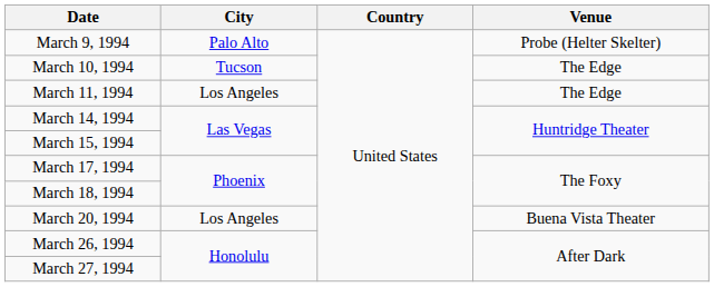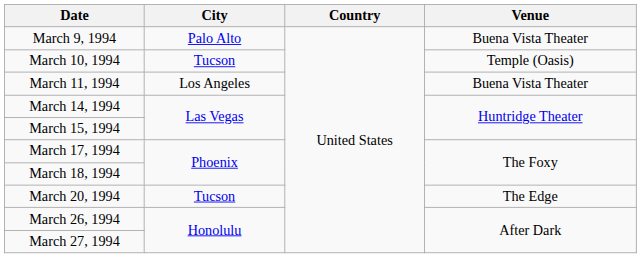 <table class="wikitable" style="text-align:center;">
 <tr>
 <th width="150">Date</th>
 <th width="150">City</th>
 <th width="150">Country</th>
 <th width="230">Venue</th>
 </tr>
 <tr>
 <td>March 9, 1994</td>
 <td><a href='#'>Palo Alto</a></td>
 <td rowspan="10">United States</td>
-<td>Probe (Helter Skelter)</td>
+<td>Buena Vista Theater</td>
 </tr>
 <tr>
 <td>March 10, 1994</td>
 <td><a href='#'>Tucson</a></td>
-<td>The Edge</td>
+<td>Temple (Oasis)</td>
 </tr>
 <tr>
 <td>March 11, 1994</td>
 <td>Los Angeles</td>
-<td>The Edge</td>
+<td>Buena Vista Theater</td>
 </tr>
 <tr>
 <td>March 14, 1994</td>
 <td rowspan="2"><a href='#'>Las Vegas</a></td>
 <td rowspan="2"><a href='#'>Huntridge Theater</a></td>
 </tr>
 <tr>
 <td>March 15, 1994</td>
 </tr>
 <tr>
 <td>March 17, 1994</td>
 <td rowspan="2"><a href='#'>Phoenix</a></td>
 <td rowspan="2">The Foxy</td>
 </tr>
 <tr>
 <td>March 18, 1994</td>
 </tr>
 <tr>
 <td>March 20, 1994</td>
-<td>Los Angeles</td>
-<td>Buena Vista Theater</td>
+<td><a href='#'>Tucson</a></td>
+<td>The Edge</td>
 </tr>
 <tr>
 <td>March 26, 1994</td>
 <td rowspan="2"><a href='#'>Honolulu</a></td>
 <td rowspan="2">After Dark</td>
 </tr>
 <tr>
 <td>March 27, 1994</td>
 </tr>
 </table>
